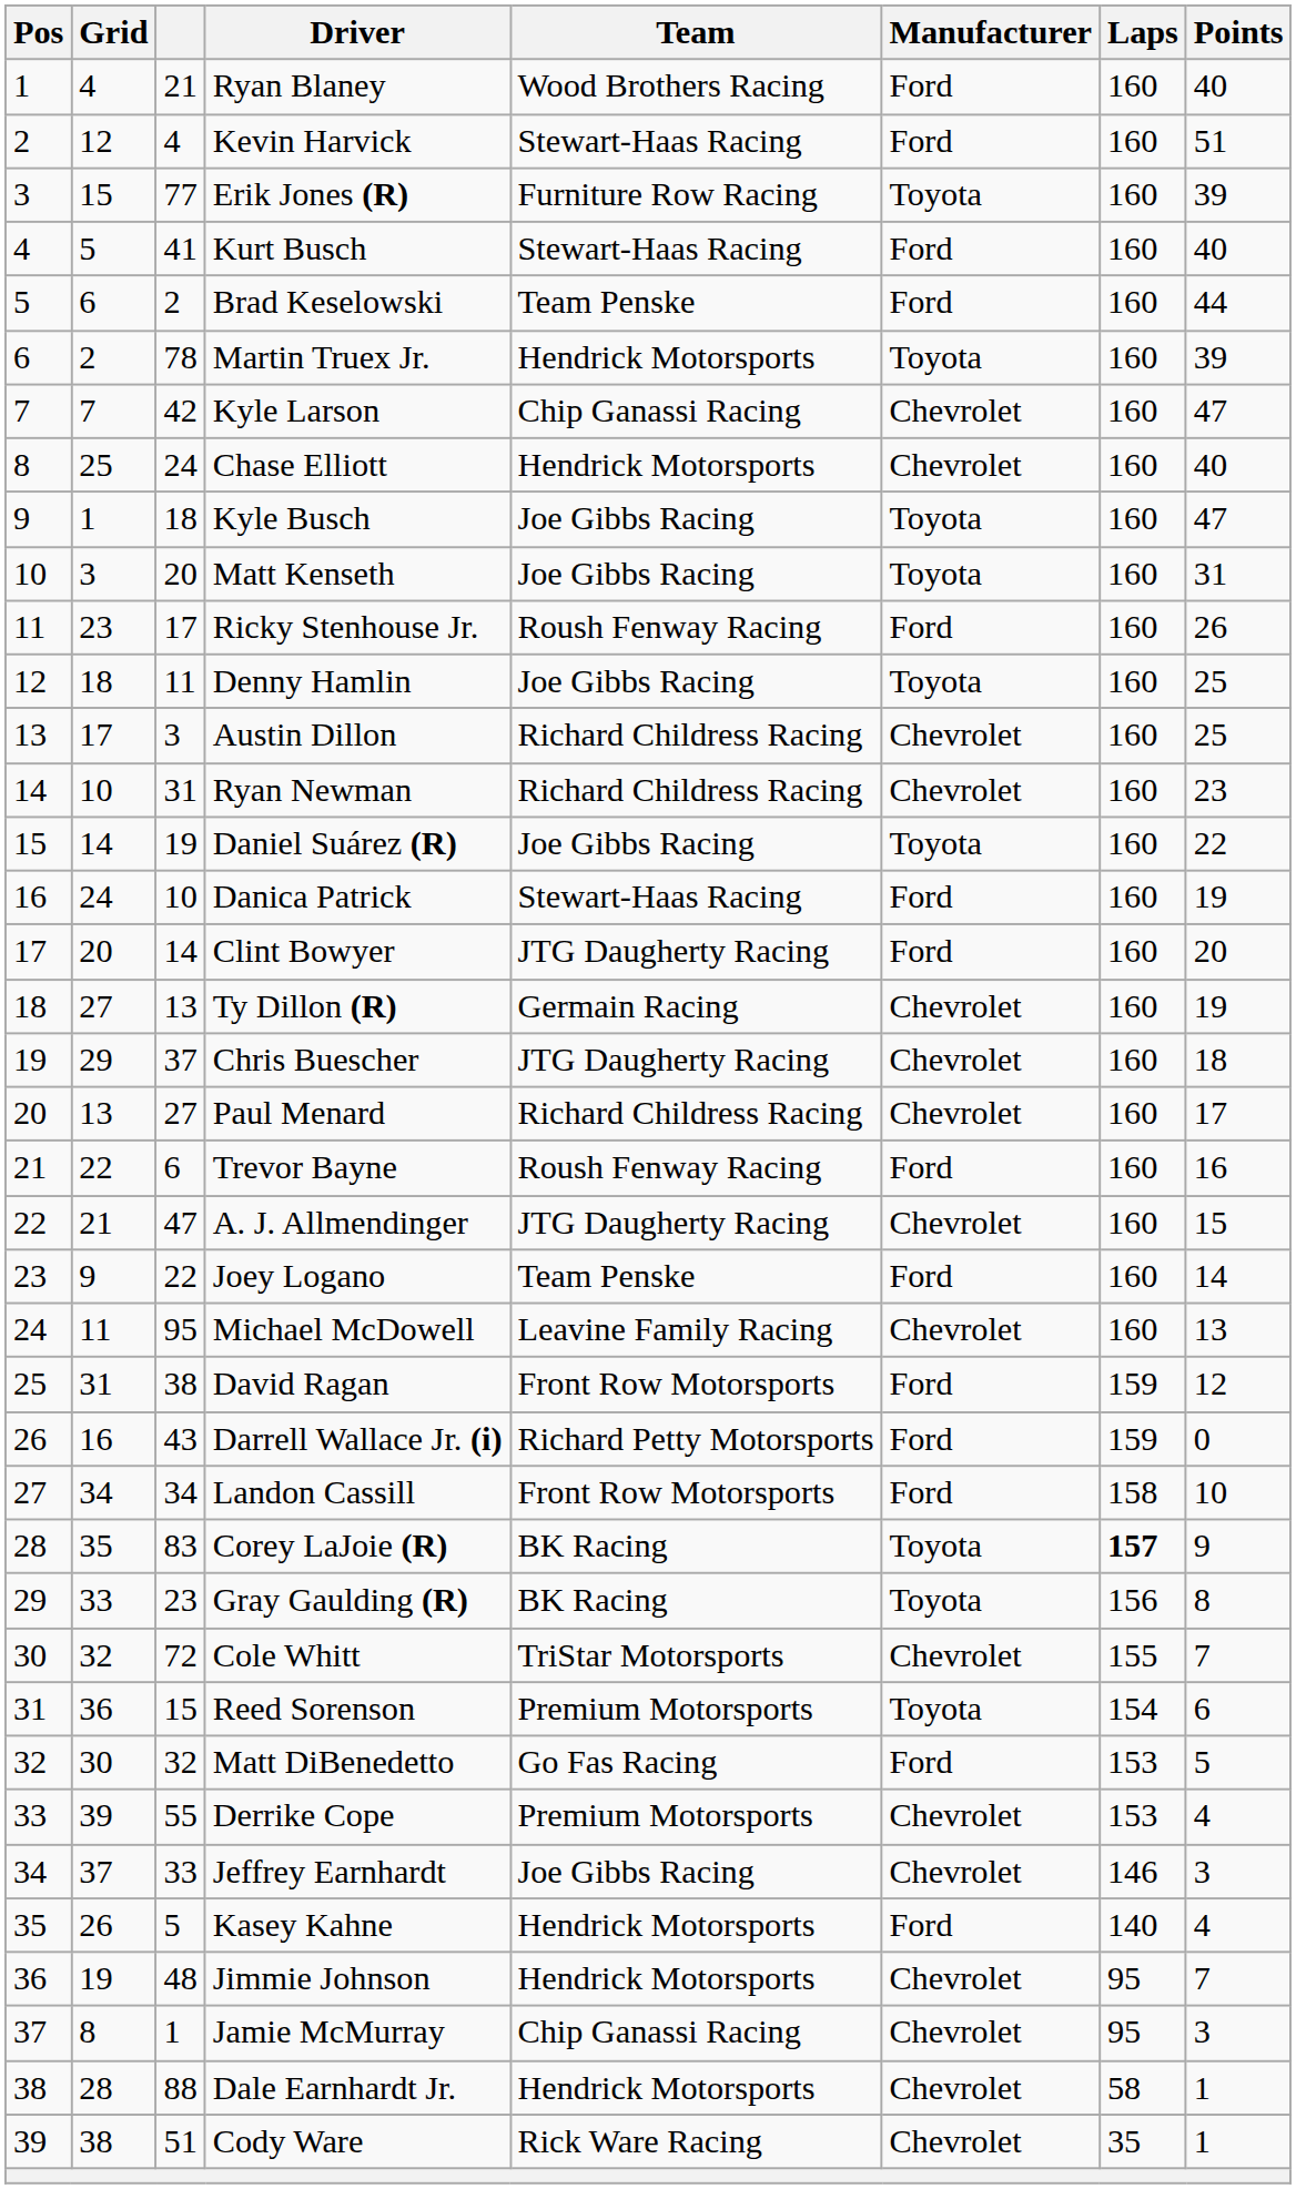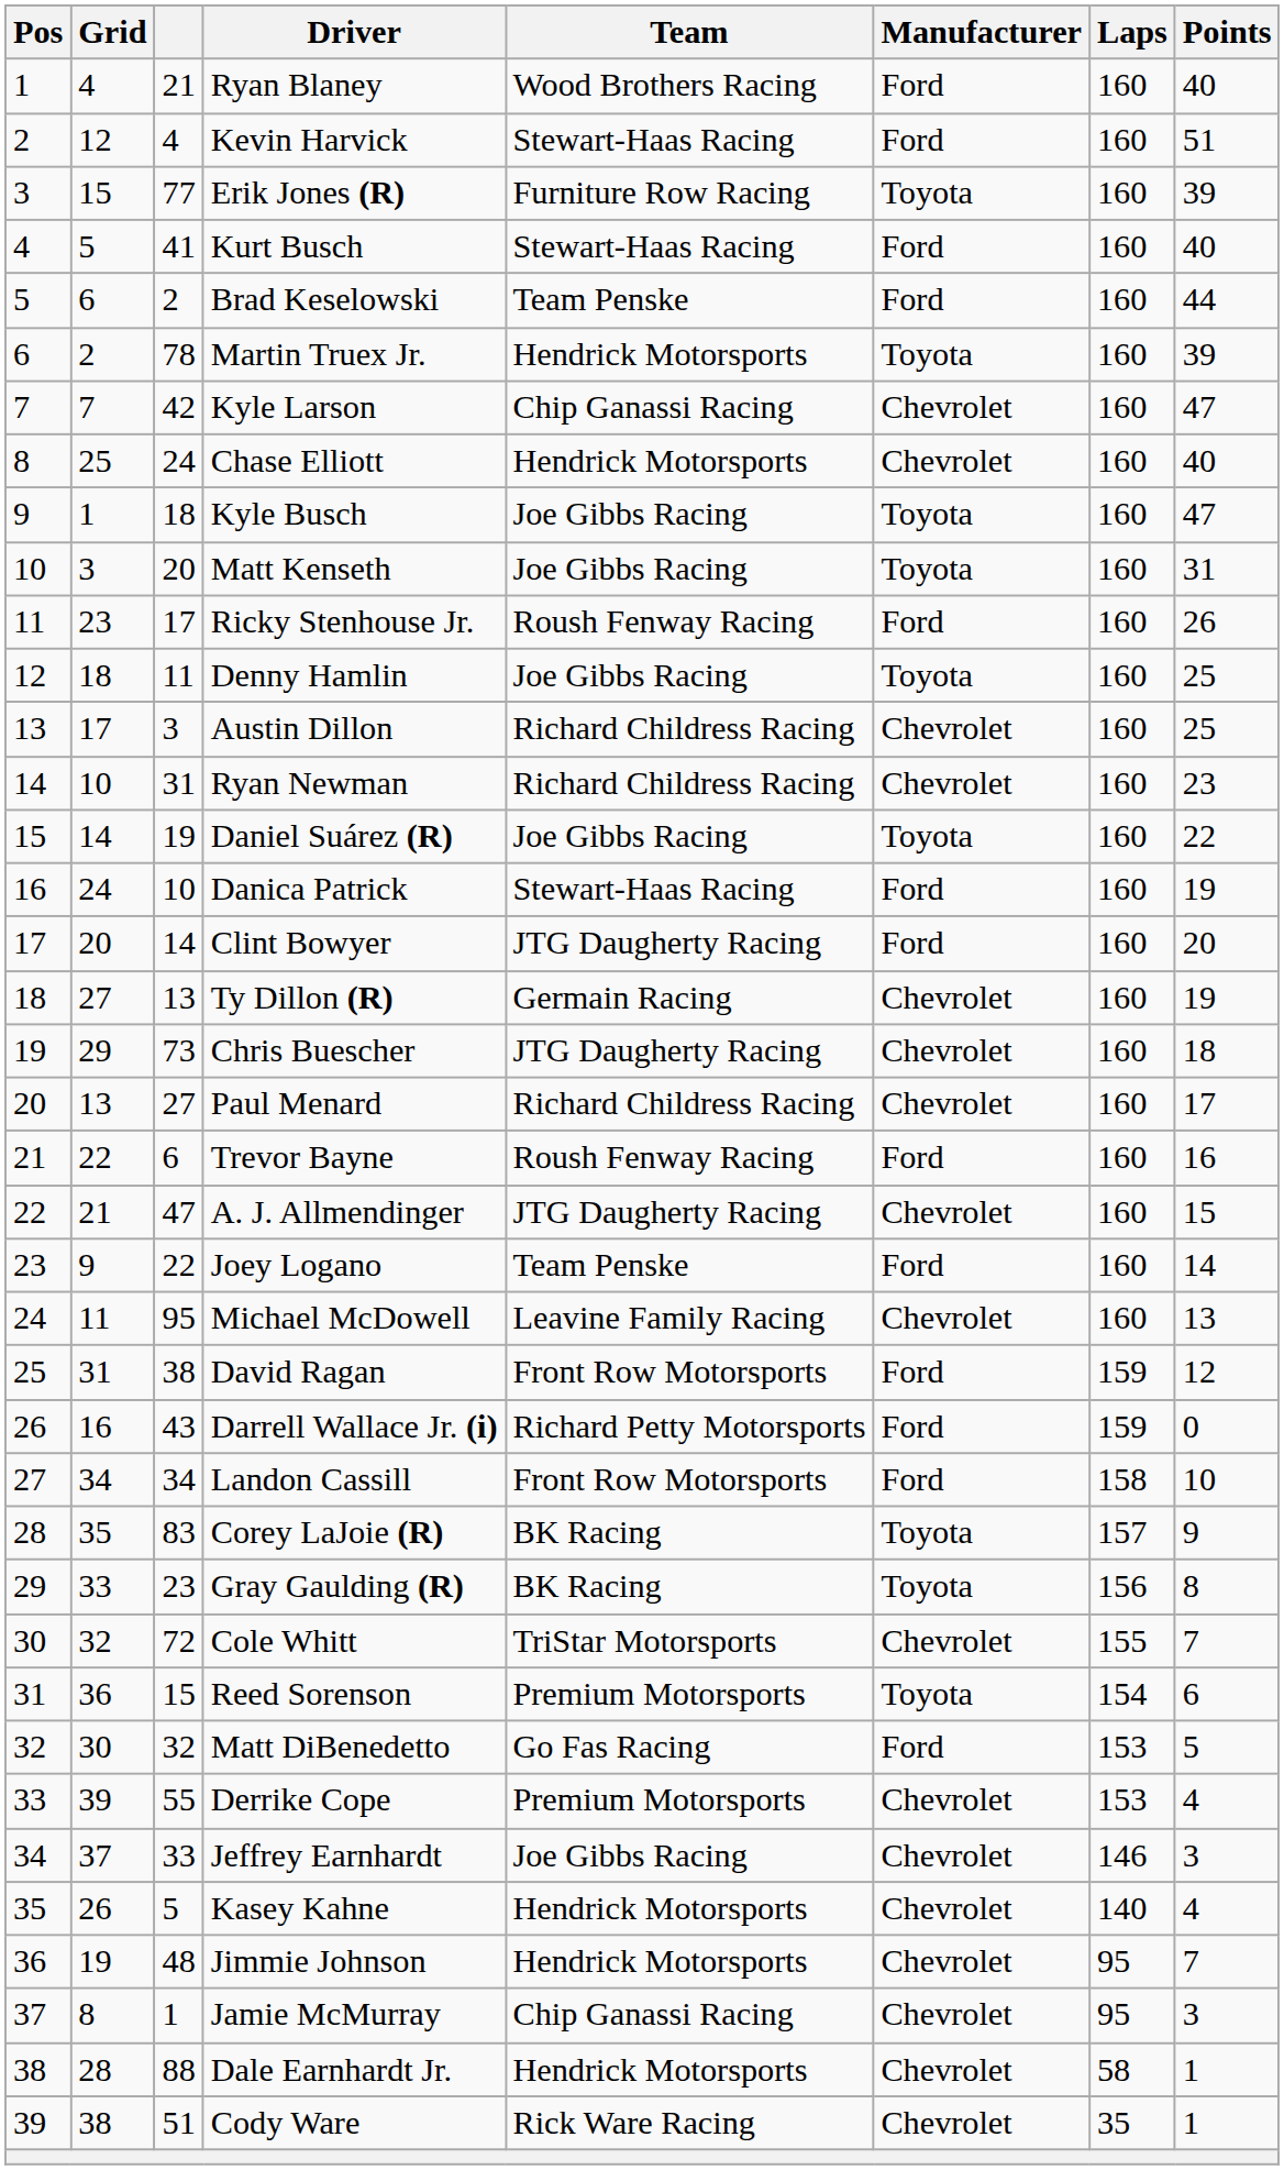 <table class="wikitable" style="font-size:98%">
 <tr>
 <th>Pos</th>
 <th>Grid</th>
 <th></th>
 <th>Driver</th>
 <th>Team</th>
 <th>Manufacturer</th>
 <th>Laps</th>
 <th>Points</th>
 </tr>
 <tr>
 <td>1</td>
 <td>4</td>
 <td>21</td>
 <td>Ryan Blaney</td>
 <td>Wood Brothers Racing</td>
 <td>Ford</td>
 <td>160</td>
 <td>40</td>
 </tr>
 <tr>
 <td>2</td>
 <td>12</td>
 <td>4</td>
 <td>Kevin Harvick</td>
 <td>Stewart-Haas Racing</td>
 <td>Ford</td>
 <td>160</td>
 <td>51</td>
 </tr>
 <tr>
 <td>3</td>
 <td>15</td>
 <td>77</td>
 <td>Erik Jones <strong>(R)</strong></td>
 <td>Furniture Row Racing</td>
 <td>Toyota</td>
 <td>160</td>
 <td>39</td>
 </tr>
 <tr>
 <td>4</td>
 <td>5</td>
 <td>41</td>
 <td>Kurt Busch</td>
 <td>Stewart-Haas Racing</td>
 <td>Ford</td>
 <td>160</td>
 <td>40</td>
 </tr>
 <tr>
 <td>5</td>
 <td>6</td>
 <td>2</td>
 <td>Brad Keselowski</td>
 <td>Team Penske</td>
 <td>Ford</td>
 <td>160</td>
 <td>44</td>
 </tr>
 <tr>
 <td>6</td>
 <td>2</td>
 <td>78</td>
 <td>Martin Truex Jr.</td>
 <td>Hendrick Motorsports</td>
 <td>Toyota</td>
 <td>160</td>
 <td>39</td>
 </tr>
 <tr>
 <td>7</td>
 <td>7</td>
 <td>42</td>
 <td>Kyle Larson</td>
 <td>Chip Ganassi Racing</td>
 <td>Chevrolet</td>
 <td>160</td>
 <td>47</td>
 </tr>
 <tr>
 <td>8</td>
 <td>25</td>
 <td>24</td>
 <td>Chase Elliott</td>
 <td>Hendrick Motorsports</td>
 <td>Chevrolet</td>
 <td>160</td>
 <td>40</td>
 </tr>
 <tr>
 <td>9</td>
 <td>1</td>
 <td>18</td>
 <td>Kyle Busch</td>
 <td>Joe Gibbs Racing</td>
 <td>Toyota</td>
 <td>160</td>
 <td>47</td>
 </tr>
 <tr>
 <td>10</td>
 <td>3</td>
 <td>20</td>
 <td>Matt Kenseth</td>
 <td>Joe Gibbs Racing</td>
 <td>Toyota</td>
 <td>160</td>
 <td>31</td>
 </tr>
 <tr>
 <td>11</td>
 <td>23</td>
 <td>17</td>
 <td>Ricky Stenhouse Jr.</td>
 <td>Roush Fenway Racing</td>
 <td>Ford</td>
 <td>160</td>
 <td>26</td>
 </tr>
 <tr>
 <td>12</td>
 <td>18</td>
 <td>11</td>
 <td>Denny Hamlin</td>
 <td>Joe Gibbs Racing</td>
 <td>Toyota</td>
 <td>160</td>
 <td>25</td>
 </tr>
 <tr>
 <td>13</td>
 <td>17</td>
 <td>3</td>
 <td>Austin Dillon</td>
 <td>Richard Childress Racing</td>
 <td>Chevrolet</td>
 <td>160</td>
 <td>25</td>
 </tr>
 <tr>
 <td>14</td>
 <td>10</td>
 <td>31</td>
 <td>Ryan Newman</td>
 <td>Richard Childress Racing</td>
 <td>Chevrolet</td>
 <td>160</td>
 <td>23</td>
 </tr>
 <tr>
 <td>15</td>
 <td>14</td>
 <td>19</td>
 <td>Daniel Suárez <strong>(R)</strong></td>
 <td>Joe Gibbs Racing</td>
 <td>Toyota</td>
 <td>160</td>
 <td>22</td>
 </tr>
 <tr>
 <td>16</td>
 <td>24</td>
 <td>10</td>
 <td>Danica Patrick</td>
 <td>Stewart-Haas Racing</td>
 <td>Ford</td>
 <td>160</td>
 <td>19</td>
 </tr>
 <tr>
 <td>17</td>
 <td>20</td>
 <td>14</td>
 <td>Clint Bowyer</td>
 <td>JTG Daugherty Racing</td>
 <td>Ford</td>
 <td>160</td>
 <td>20</td>
 </tr>
 <tr>
 <td>18</td>
 <td>27</td>
 <td>13</td>
 <td>Ty Dillon <strong>(R)</strong></td>
 <td>Germain Racing</td>
 <td>Chevrolet</td>
 <td>160</td>
 <td>19</td>
 </tr>
 <tr>
 <td>19</td>
 <td>29</td>
-<td>37</td>
+<td>73</td>
 <td>Chris Buescher</td>
 <td>JTG Daugherty Racing</td>
 <td>Chevrolet</td>
 <td>160</td>
 <td>18</td>
 </tr>
 <tr>
 <td>20</td>
 <td>13</td>
 <td>27</td>
 <td>Paul Menard</td>
 <td>Richard Childress Racing</td>
 <td>Chevrolet</td>
 <td>160</td>
 <td>17</td>
 </tr>
 <tr>
 <td>21</td>
 <td>22</td>
 <td>6</td>
 <td>Trevor Bayne</td>
 <td>Roush Fenway Racing</td>
 <td>Ford</td>
 <td>160</td>
 <td>16</td>
 </tr>
 <tr>
 <td>22</td>
 <td>21</td>
 <td>47</td>
 <td>A. J. Allmendinger</td>
 <td>JTG Daugherty Racing</td>
 <td>Chevrolet</td>
 <td>160</td>
 <td>15</td>
 </tr>
 <tr>
 <td>23</td>
 <td>9</td>
 <td>22</td>
 <td>Joey Logano</td>
 <td>Team Penske</td>
 <td>Ford</td>
 <td>160</td>
 <td>14</td>
 </tr>
 <tr>
 <td>24</td>
 <td>11</td>
 <td>95</td>
 <td>Michael McDowell</td>
 <td>Leavine Family Racing</td>
 <td>Chevrolet</td>
 <td>160</td>
 <td>13</td>
 </tr>
 <tr>
 <td>25</td>
 <td>31</td>
 <td>38</td>
 <td>David Ragan</td>
 <td>Front Row Motorsports</td>
 <td>Ford</td>
 <td>159</td>
 <td>12</td>
 </tr>
 <tr>
 <td>26</td>
 <td>16</td>
 <td>43</td>
 <td>Darrell Wallace Jr. <strong>(i)</strong></td>
 <td>Richard Petty Motorsports</td>
 <td>Ford</td>
 <td>159</td>
 <td>0</td>
 </tr>
 <tr>
 <td>27</td>
 <td>34</td>
 <td>34</td>
 <td>Landon Cassill</td>
 <td>Front Row Motorsports</td>
 <td>Ford</td>
 <td>158</td>
 <td>10</td>
 </tr>
 <tr>
 <td>28</td>
 <td>35</td>
 <td>83</td>
 <td>Corey LaJoie <strong>(R)</strong></td>
 <td>BK Racing</td>
 <td>Toyota</td>
-<td><strong>157</strong></td>
+<td>157</td>
 <td>9</td>
 </tr>
 <tr>
 <td>29</td>
 <td>33</td>
 <td>23</td>
 <td>Gray Gaulding <strong>(R)</strong></td>
 <td>BK Racing</td>
 <td>Toyota</td>
 <td>156</td>
 <td>8</td>
 </tr>
 <tr>
 <td>30</td>
 <td>32</td>
 <td>72</td>
 <td>Cole Whitt</td>
 <td>TriStar Motorsports</td>
 <td>Chevrolet</td>
 <td>155</td>
 <td>7</td>
 </tr>
 <tr>
 <td>31</td>
 <td>36</td>
 <td>15</td>
 <td>Reed Sorenson</td>
 <td>Premium Motorsports</td>
 <td>Toyota</td>
 <td>154</td>
 <td>6</td>
 </tr>
 <tr>
 <td>32</td>
 <td>30</td>
 <td>32</td>
 <td>Matt DiBenedetto</td>
 <td>Go Fas Racing</td>
 <td>Ford</td>
 <td>153</td>
 <td>5</td>
 </tr>
 <tr>
 <td>33</td>
 <td>39</td>
 <td>55</td>
 <td>Derrike Cope</td>
 <td>Premium Motorsports</td>
 <td>Chevrolet</td>
 <td>153</td>
 <td>4</td>
 </tr>
 <tr>
 <td>34</td>
 <td>37</td>
 <td>33</td>
 <td>Jeffrey Earnhardt</td>
 <td>Joe Gibbs Racing</td>
 <td>Chevrolet</td>
 <td>146</td>
 <td>3</td>
 </tr>
 <tr>
 <td>35</td>
 <td>26</td>
 <td>5</td>
 <td>Kasey Kahne</td>
 <td>Hendrick Motorsports</td>
-<td>Ford</td>
+<td>Chevrolet</td>
 <td>140</td>
 <td>4</td>
 </tr>
 <tr>
 <td>36</td>
 <td>19</td>
 <td>48</td>
 <td>Jimmie Johnson</td>
 <td>Hendrick Motorsports</td>
 <td>Chevrolet</td>
 <td>95</td>
 <td>7</td>
 </tr>
 <tr>
 <td>37</td>
 <td>8</td>
 <td>1</td>
 <td>Jamie McMurray</td>
 <td>Chip Ganassi Racing</td>
 <td>Chevrolet</td>
 <td>95</td>
 <td>3</td>
 </tr>
 <tr>
 <td>38</td>
 <td>28</td>
 <td>88</td>
 <td>Dale Earnhardt Jr.</td>
 <td>Hendrick Motorsports</td>
 <td>Chevrolet</td>
 <td>58</td>
 <td>1</td>
 </tr>
 <tr>
 <td>39</td>
 <td>38</td>
 <td>51</td>
 <td>Cody Ware</td>
 <td>Rick Ware Racing</td>
 <td>Chevrolet</td>
 <td>35</td>
 <td>1</td>
 </tr>
 <tr>
 <th colspan="8"></th>
 </tr>
 </table>
